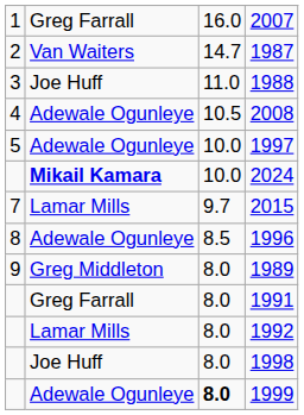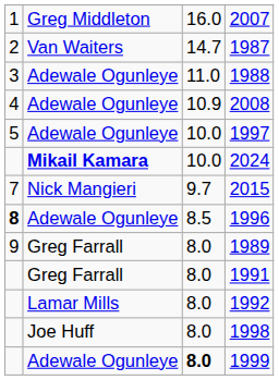 <table class="wikitable">
 <tr>
 </tr>
 <tr>
 <td>1</td>
-<td>Greg Farrall</td>
+<td><a href='#'>Greg Middleton</a></td>
 <td>16.0</td>
 <td><a href='#'>2007</a></td>
 </tr>
 <tr>
 <td>2</td>
 <td><a href='#'>Van Waiters</a></td>
 <td>14.7</td>
 <td><a href='#'>1987</a></td>
 </tr>
 <tr>
 <td>3</td>
-<td>Joe Huff</td>
+<td><a href='#'>Adewale Ogunleye</a></td>
 <td>11.0</td>
 <td><a href='#'>1988</a></td>
 </tr>
 <tr>
 <td>4</td>
 <td><a href='#'>Adewale Ogunleye</a></td>
-<td>10.5</td>
+<td>10.9</td>
 <td><a href='#'>2008</a></td>
 </tr>
 <tr>
 <td>5</td>
 <td><a href='#'>Adewale Ogunleye</a></td>
 <td>10.0</td>
 <td><a href='#'>1997</a></td>
 </tr>
 <tr>
 <td></td>
 <td><strong><a href='#'>Mikail Kamara</a></strong></td>
 <td>10.0</td>
 <td><a href='#'>2024</a></td>
 </tr>
 <tr>
 <td>7</td>
-<td><a href='#'>Lamar Mills</a></td>
+<td><a href='#'>Nick Mangieri</a></td>
 <td>9.7</td>
 <td><a href='#'>2015</a></td>
 </tr>
 <tr>
-<td>8</td>
+<td><strong>8</strong></td>
 <td><a href='#'>Adewale Ogunleye</a></td>
 <td>8.5</td>
 <td><a href='#'>1996</a></td>
 </tr>
 <tr>
 <td>9</td>
-<td><a href='#'>Greg Middleton</a></td>
+<td>Greg Farrall</td>
 <td>8.0</td>
 <td><a href='#'>1989</a></td>
 </tr>
 <tr>
 <td></td>
 <td>Greg Farrall</td>
 <td>8.0</td>
 <td><a href='#'>1991</a></td>
 </tr>
 <tr>
 <td></td>
 <td><a href='#'>Lamar Mills</a></td>
 <td>8.0</td>
 <td><a href='#'>1992</a></td>
 </tr>
 <tr>
 <td></td>
 <td>Joe Huff</td>
 <td>8.0</td>
 <td><a href='#'>1998</a></td>
 </tr>
 <tr>
 <td></td>
 <td><a href='#'>Adewale Ogunleye</a></td>
 <td><strong>8.0</strong></td>
 <td><a href='#'>1999</a></td>
 </tr>
 </table>
